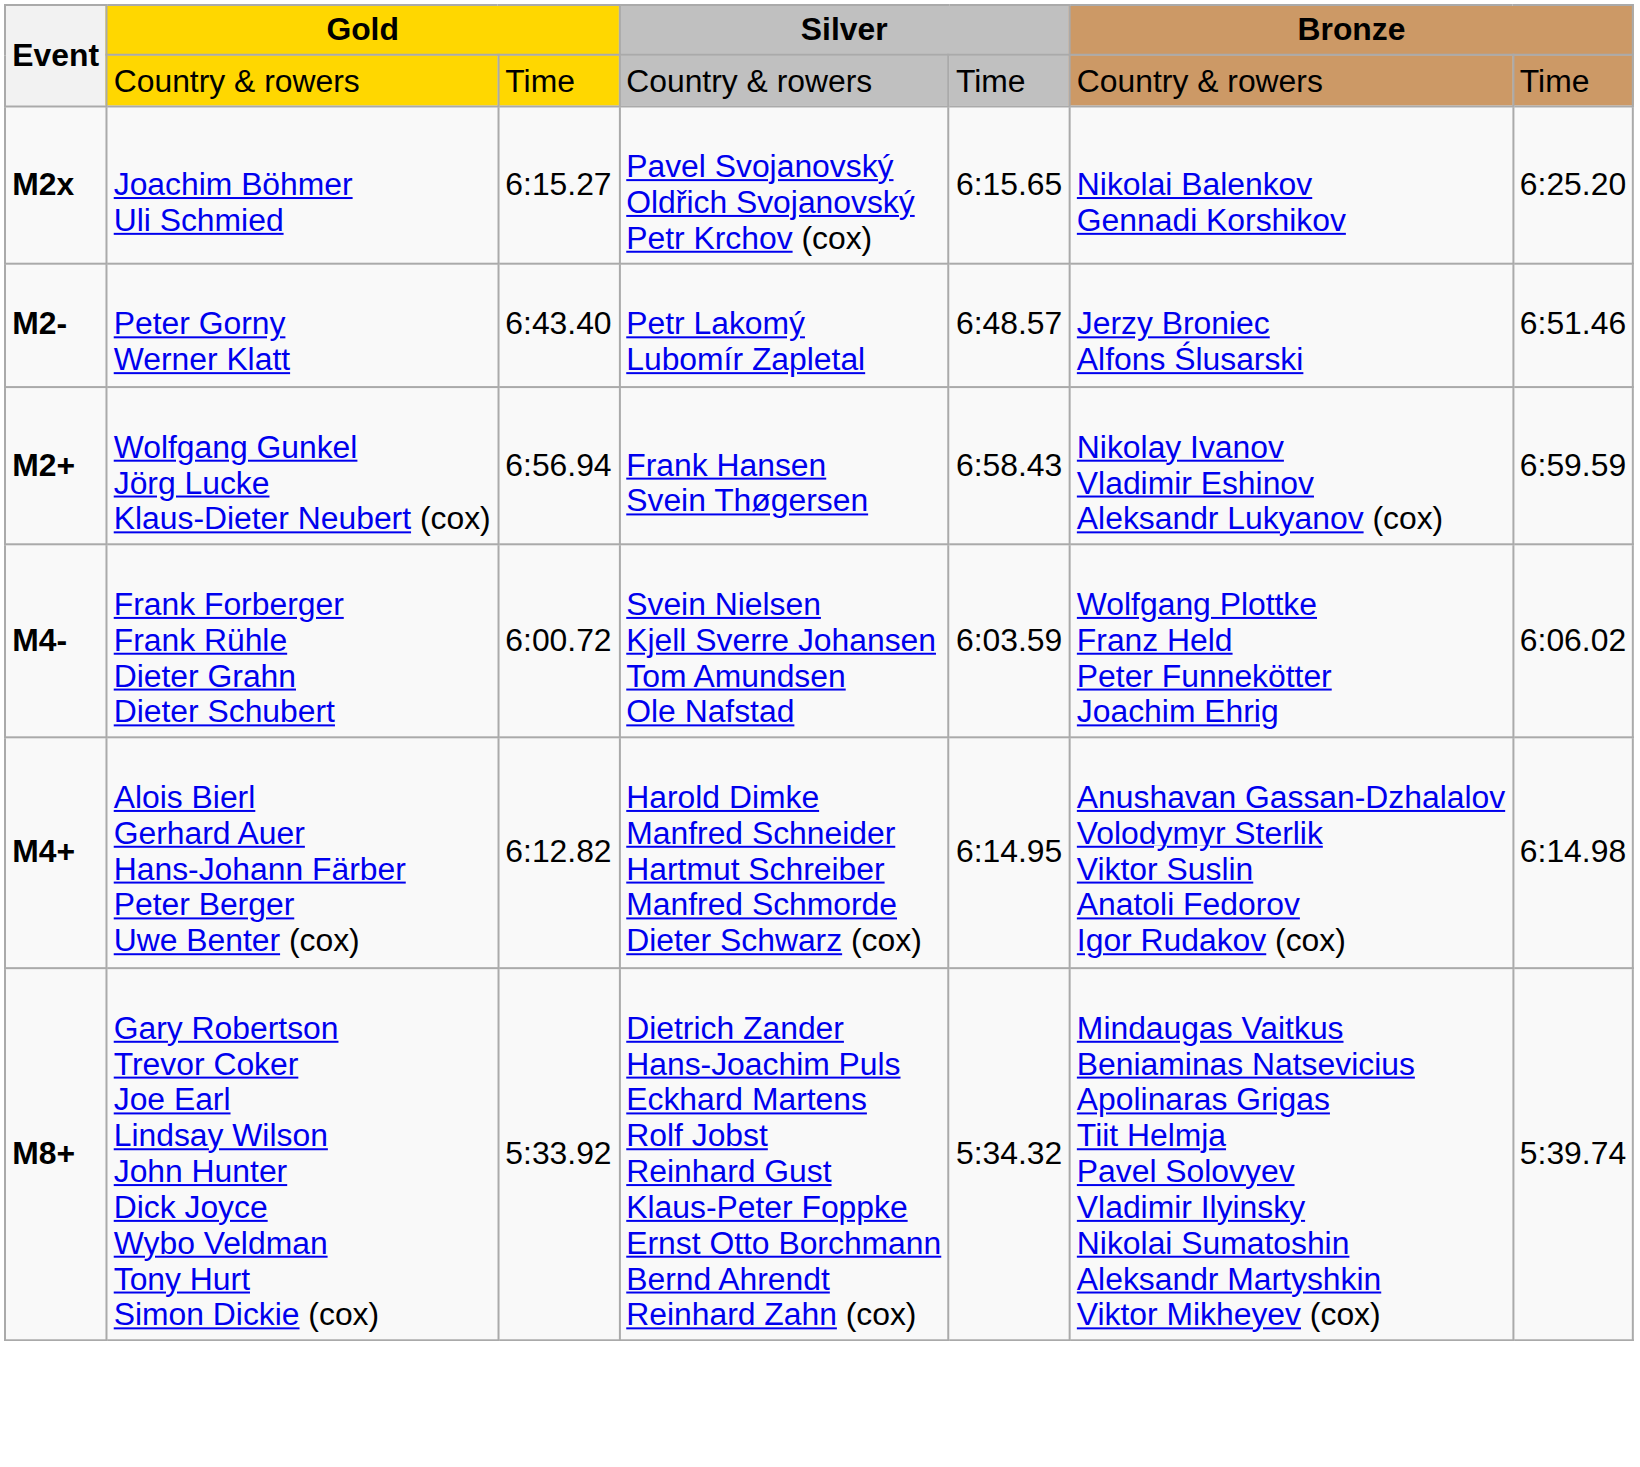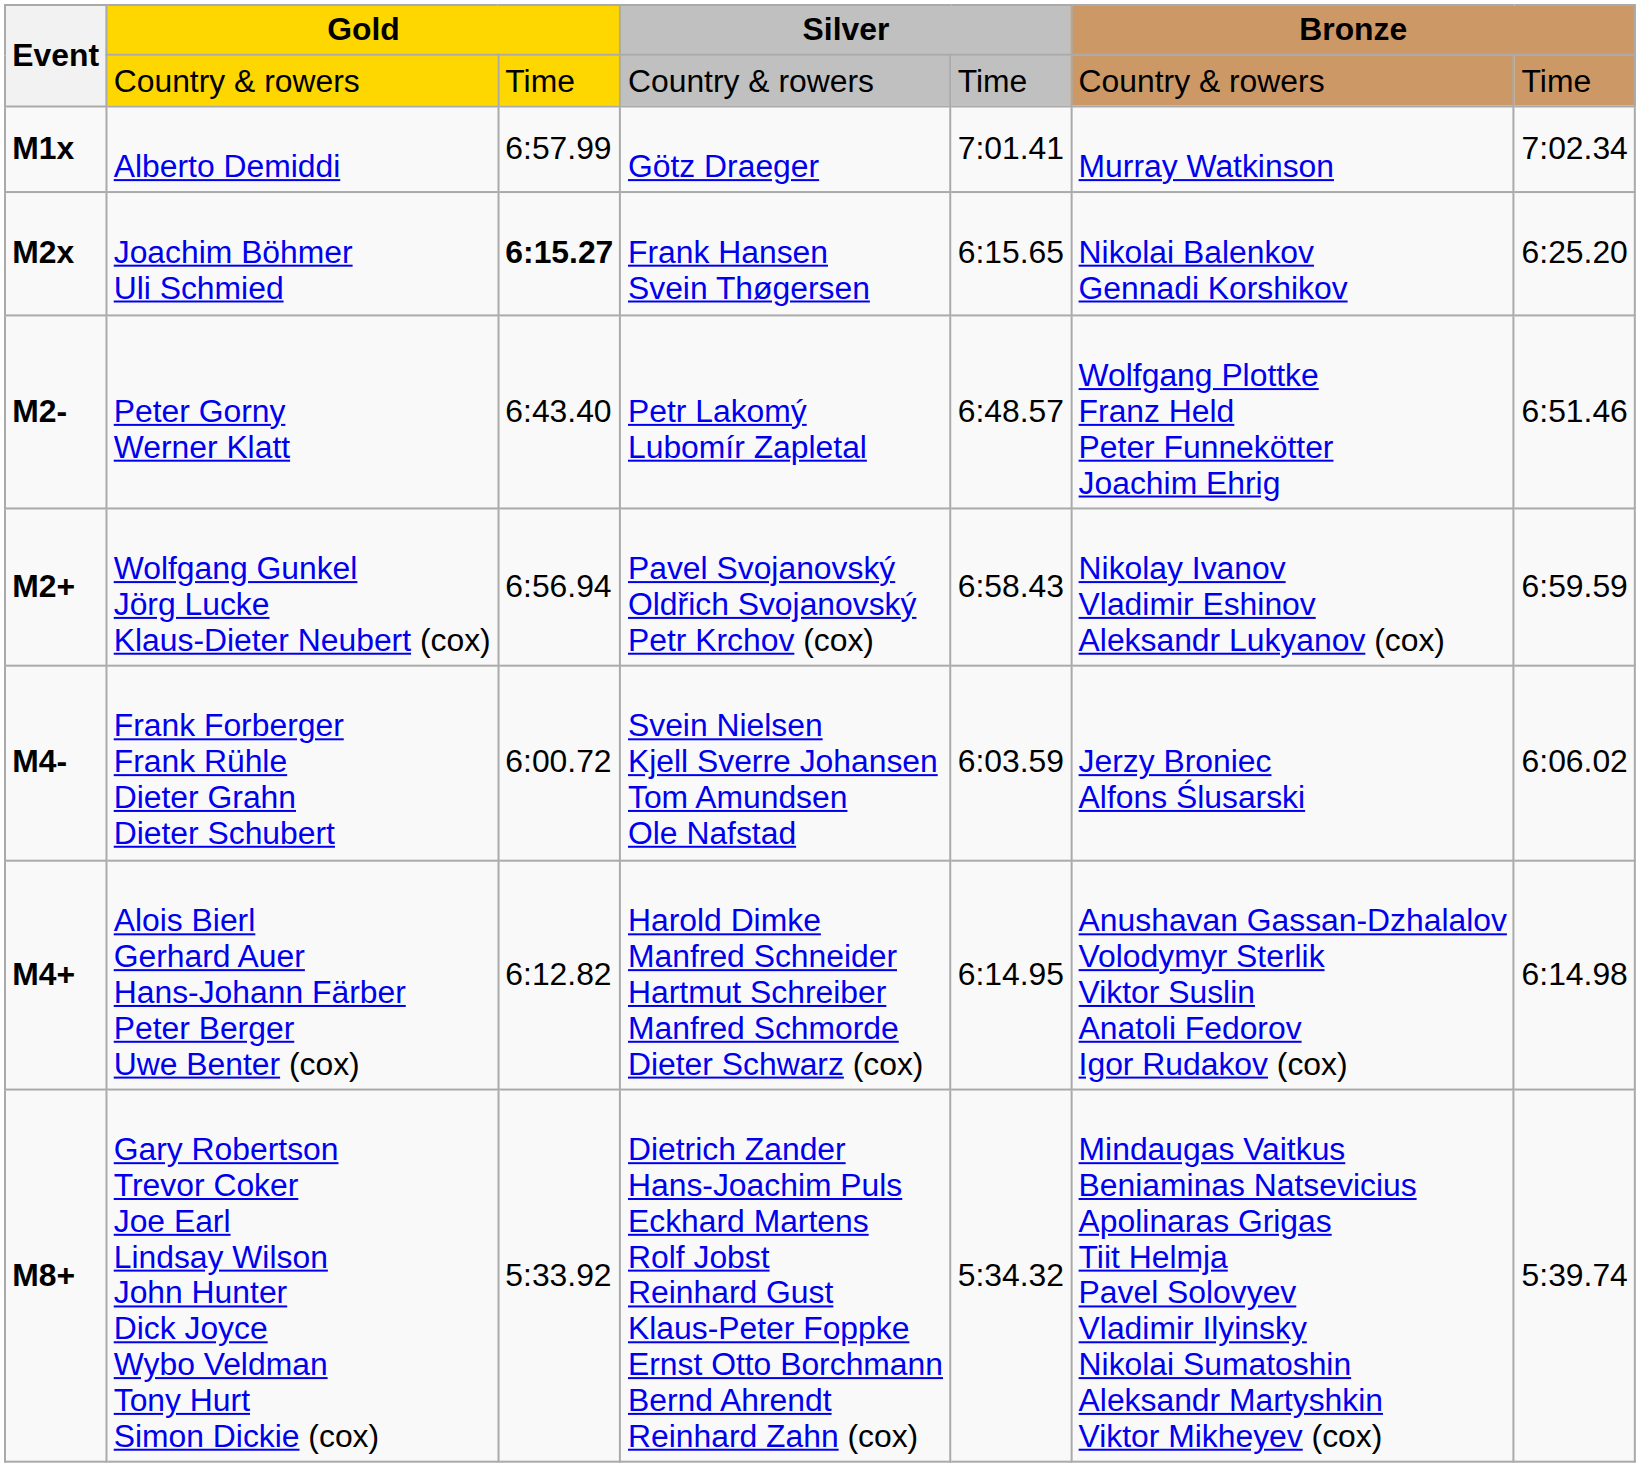 <table class="wikitable">
 <tr>
 <th rowspan="2">Event</th>
 <th colspan="2" style="background:gold;">Gold</th>
 <th colspan="2" style="background:silver;">Silver</th>
 <th colspan="2" style="background:#c96;">Bronze</th>
 </tr>
 <tr>
 <td style="background:gold;">Country & rowers</td>
 <td style="background:gold;">Time</td>
 <td style="background:silver;">Country & rowers</td>
 <td style="background:silver;">Time</td>
 <td style="background:#c96;">Country & rowers</td>
 <td style="background:#c96;">Time</td>
 </tr>
 <tr>
+<td><strong>M1x</strong></td>
+<td> <br> <a href='#'>Alberto Demiddi</a></td>
+<td>6:57.99</td>
+<td> <br> <a href='#'>Götz Draeger</a></td>
+<td>7:01.41</td>
+<td> <br> <a href='#'>Murray Watkinson</a></td>
+<td>7:02.34</td>
+</tr>
+<tr>
 <td><strong>M2x</strong></td>
 <td> <br> <a href='#'>Joachim Böhmer</a> <br> <a href='#'>Uli Schmied</a></td>
-<td>6:15.27</td>
-<td> <br> <a href='#'>Pavel Svojanovský</a> <br> <a href='#'>Oldřich Svojanovský</a> <br> <a href='#'>Petr Krchov</a> (cox)</td>
+<td><strong>6:15.27</strong></td>
+<td> <br> <a href='#'>Frank Hansen</a> <br> <a href='#'>Svein Thøgersen</a></td>
 <td>6:15.65</td>
 <td> <br> <a href='#'>Nikolai Balenkov</a> <br> <a href='#'>Gennadi Korshikov</a></td>
 <td>6:25.20</td>
 </tr>
 <tr>
 <td><strong>M2-</strong></td>
 <td> <br> <a href='#'>Peter Gorny</a> <br> <a href='#'>Werner Klatt</a></td>
 <td>6:43.40</td>
 <td> <br> <a href='#'>Petr Lakomý</a> <br> <a href='#'>Lubomír Zapletal</a></td>
 <td>6:48.57</td>
-<td> <br> <a href='#'>Jerzy Broniec</a> <br> <a href='#'>Alfons Ślusarski</a></td>
+<td> <br> <a href='#'>Wolfgang Plottke</a> <br> <a href='#'>Franz Held</a> <br> <a href='#'>Peter Funnekötter</a> <br> <a href='#'>Joachim Ehrig</a></td>
 <td>6:51.46</td>
 </tr>
 <tr>
 <td><strong>M2+</strong></td>
 <td> <br> <a href='#'>Wolfgang Gunkel</a> <br> <a href='#'>Jörg Lucke</a> <br> <a href='#'>Klaus-Dieter Neubert</a> (cox)</td>
 <td>6:56.94</td>
-<td> <br> <a href='#'>Frank Hansen</a> <br> <a href='#'>Svein Thøgersen</a></td>
+<td> <br> <a href='#'>Pavel Svojanovský</a> <br> <a href='#'>Oldřich Svojanovský</a> <br> <a href='#'>Petr Krchov</a> (cox)</td>
 <td>6:58.43</td>
 <td> <br> <a href='#'>Nikolay Ivanov</a> <br> <a href='#'>Vladimir Eshinov</a> <br> <a href='#'>Aleksandr Lukyanov</a> (cox)</td>
 <td>6:59.59</td>
 </tr>
 <tr>
 <td><strong>M4-</strong></td>
 <td> <br> <a href='#'>Frank Forberger</a> <br> <a href='#'>Frank Rühle</a> <br> <a href='#'>Dieter Grahn</a> <br> <a href='#'>Dieter Schubert</a></td>
 <td>6:00.72</td>
 <td> <br> <a href='#'>Svein Nielsen</a> <br> <a href='#'>Kjell Sverre Johansen</a> <br> <a href='#'>Tom Amundsen</a> <br> <a href='#'>Ole Nafstad</a></td>
 <td>6:03.59</td>
-<td> <br> <a href='#'>Wolfgang Plottke</a> <br> <a href='#'>Franz Held</a> <br> <a href='#'>Peter Funnekötter</a> <br> <a href='#'>Joachim Ehrig</a></td>
+<td> <br> <a href='#'>Jerzy Broniec</a> <br> <a href='#'>Alfons Ślusarski</a></td>
 <td>6:06.02</td>
 </tr>
 <tr>
 <td><strong>M4+</strong></td>
 <td> <br> <a href='#'>Alois Bierl</a> <br> <a href='#'>Gerhard Auer</a> <br> <a href='#'>Hans-Johann Färber</a> <br> <a href='#'>Peter Berger</a> <br> <a href='#'>Uwe Benter</a> (cox)</td>
 <td>6:12.82</td>
 <td> <br> <a href='#'>Harold Dimke</a> <br> <a href='#'>Manfred Schneider</a> <br> <a href='#'>Hartmut Schreiber</a> <br> <a href='#'>Manfred Schmorde</a> <br> <a href='#'>Dieter Schwarz</a> (cox)</td>
 <td>6:14.95</td>
 <td> <br> <a href='#'>Anushavan Gassan-Dzhalalov</a> <br> <a href='#'>Volodymyr Sterlik</a> <br> <a href='#'>Viktor Suslin</a> <br> <a href='#'>Anatoli Fedorov</a> <br> <a href='#'>Igor Rudakov</a> (cox)</td>
 <td>6:14.98</td>
 </tr>
 <tr>
 <td><strong>M8+</strong></td>
 <td> <br> <a href='#'>Gary Robertson</a> <br> <a href='#'>Trevor Coker</a> <br> <a href='#'>Joe Earl</a> <br> <a href='#'>Lindsay Wilson</a> <br> <a href='#'>John Hunter</a> <br> <a href='#'>Dick Joyce</a> <br> <a href='#'>Wybo Veldman</a> <br> <a href='#'>Tony Hurt</a> <br> <a href='#'>Simon Dickie</a> (cox)</td>
 <td>5:33.92</td>
 <td> <br> <a href='#'>Dietrich Zander</a> <br> <a href='#'>Hans-Joachim Puls</a> <br> <a href='#'>Eckhard Martens</a> <br> <a href='#'>Rolf Jobst</a> <br> <a href='#'>Reinhard Gust</a> <br> <a href='#'>Klaus-Peter Foppke</a> <br> <a href='#'>Ernst Otto Borchmann</a> <br> <a href='#'>Bernd Ahrendt</a> <br> <a href='#'>Reinhard Zahn</a> (cox)</td>
 <td>5:34.32</td>
 <td> <br> <a href='#'>Mindaugas Vaitkus</a> <br> <a href='#'>Beniaminas Natsevicius</a> <br> <a href='#'>Apolinaras Grigas</a> <br> <a href='#'>Tiit Helmja</a> <br> <a href='#'>Pavel Solovyev</a> <br> <a href='#'>Vladimir Ilyinsky</a> <br> <a href='#'>Nikolai Sumatoshin</a> <br> <a href='#'>Aleksandr Martyshkin</a> <br> <a href='#'>Viktor Mikheyev</a> (cox)</td>
 <td>5:39.74</td>
 </tr>
 </table>
